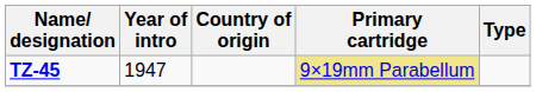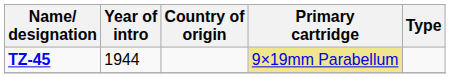 <table class="wikitable sortable" float="bottom">
 <tr>
 <th>Name/<br>designation</th>
 <th>Year of<br>intro</th>
 <th>Country of<br>origin</th>
 <th>Primary<br>cartridge</th>
 <th>Type</th>
 </tr>
 <tr>
 <td><strong><a href='#'>TZ-45</a></strong></td>
-<td>1947</td>
+<td>1944</td>
 <td></td>
 <td style="background: khaki;"><a href='#'>9×19mm Parabellum</a></td>
 <td></td>
 </tr>
 <tr>
 </tr>
 </table>
